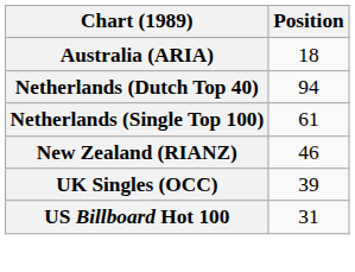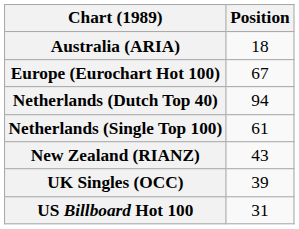 <table class="wikitable sortable plainrowheaders" style="text-align:center">
 <tr>
 <th>Chart (1989)</th>
 <th>Position</th>
 </tr>
 <tr>
 <th scope="row">Australia (ARIA)</th>
 <td>18</td>
+</tr>
+<tr>
+<th scope="row">Europe (Eurochart Hot 100)</th>
+<td>67</td>
 </tr>
 <tr>
 <th scope="row">Netherlands (Dutch Top 40)</th>
 <td>94</td>
 </tr>
 <tr>
 <th scope="row">Netherlands (Single Top 100)</th>
 <td>61</td>
 </tr>
 <tr>
 <th scope="row">New Zealand (RIANZ)</th>
-<td>46</td>
+<td>43</td>
 </tr>
 <tr>
 <th scope="row">UK Singles (OCC)</th>
 <td>39</td>
 </tr>
 <tr>
 <th scope="row">US <em>Billboard</em> Hot 100</th>
 <td>31</td>
 </tr>
 </table>
